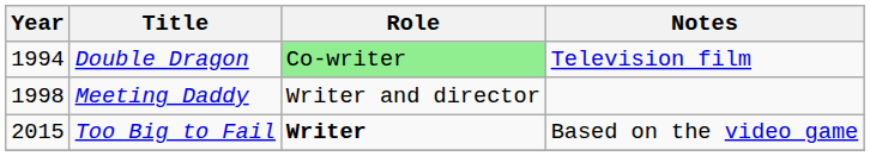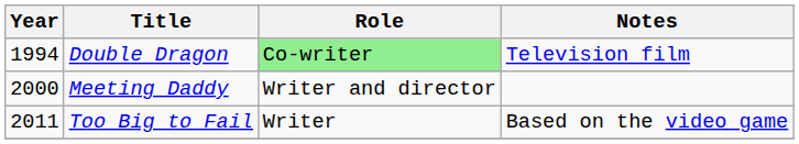 <table class="wikitable sortable">
 <tr>
 <th>Year</th>
 <th>Title</th>
 <th>Role</th>
 <th>Notes</th>
 </tr>
 <tr>
 <td>1994</td>
 <td><em><a href='#'>Double Dragon</a></em></td>
 <td style="background: lightgreen;">Co-writer</td>
 <td><a href='#'>Television film</a></td>
 </tr>
 <tr>
-<td>1998</td>
+<td>2000</td>
 <td><em><a href='#'>Meeting Daddy</a></em></td>
 <td>Writer and director</td>
 <td></td>
 </tr>
 <tr>
-<td>2015</td>
+<td>2011</td>
 <td><em><a href='#'>Too Big to Fail</a></em></td>
-<td><strong>Writer</strong></td>
+<td>Writer</td>
 <td>Based on the <a href='#'>video game</a></td>
 </tr>
 <tr>
 </tr>
 </table>
